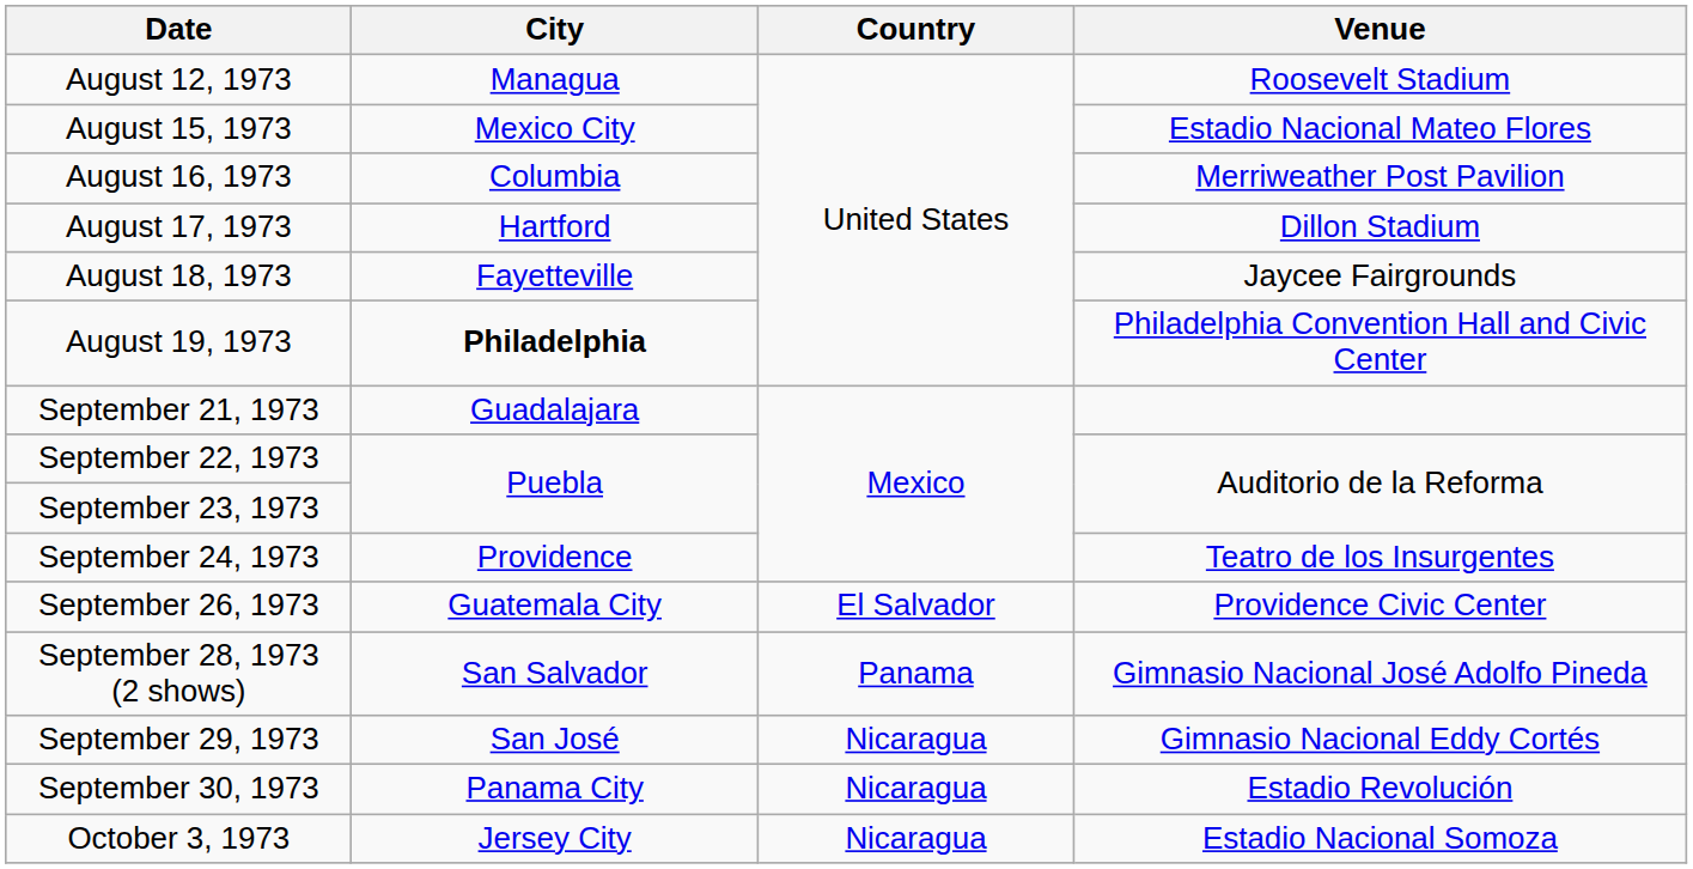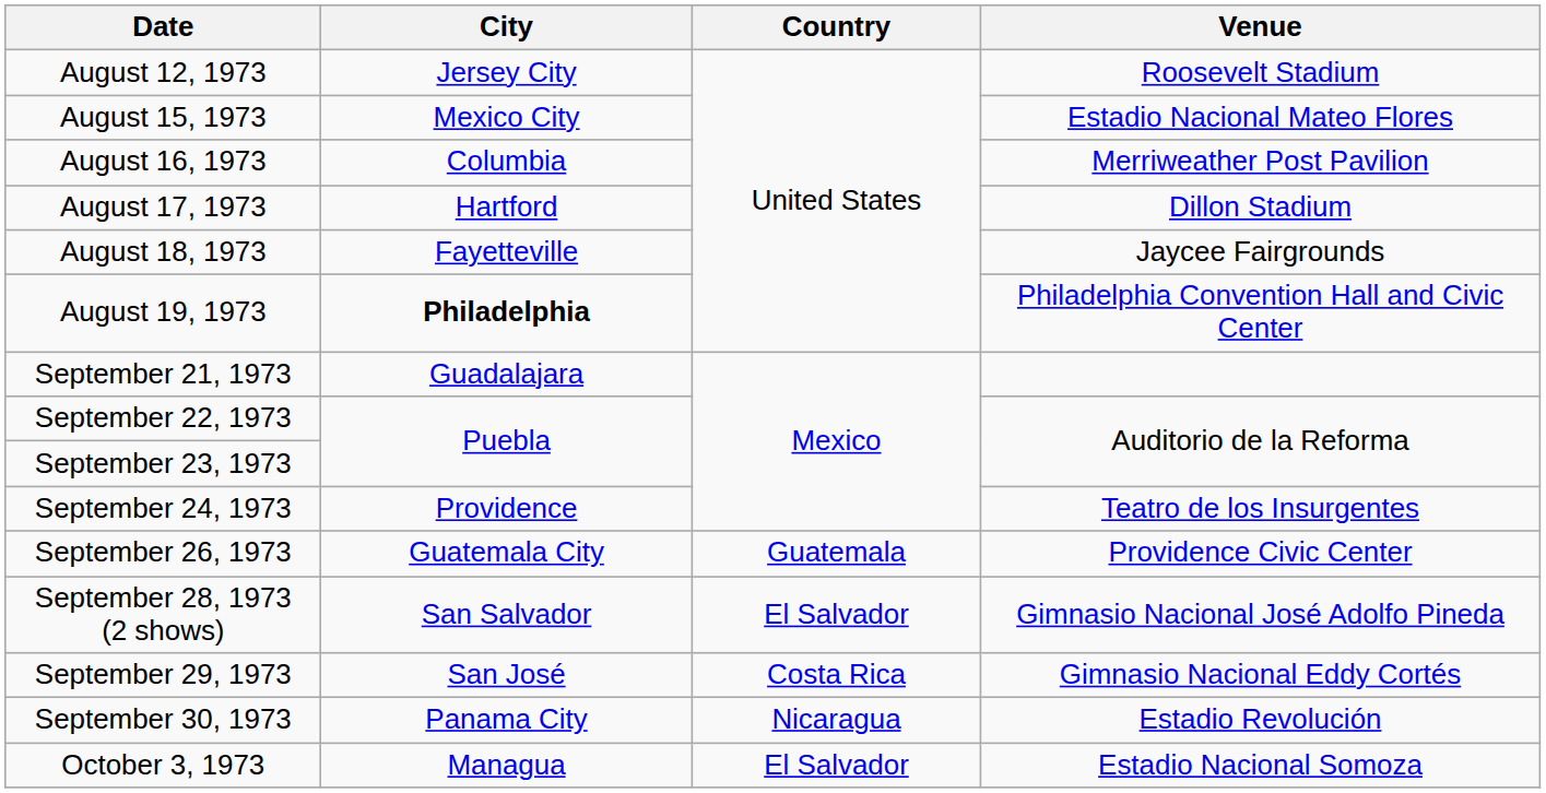 <table class="wikitable sortable plainrowheaders" style="text-align:center;">
 <tr>
 <th scope="col" style="width:11em;">Date</th>
 <th scope="col" style="width:13em;">City</th>
 <th scope="col" style="width:10em;">Country</th>
 <th scope="col" style="width:20em;">Venue</th>
 </tr>
 <tr>
 <td>August 12, 1973</td>
-<td><a href='#'>Managua</a></td>
+<td><a href='#'>Jersey City</a></td>
 <td rowspan="6">United States</td>
 <td><a href='#'>Roosevelt Stadium</a></td>
 </tr>
 <tr>
 <td>August 15, 1973</td>
 <td><a href='#'>Mexico City</a></td>
 <td><a href='#'>Estadio Nacional Mateo Flores</a></td>
 </tr>
 <tr>
 <td>August 16, 1973</td>
 <td><a href='#'>Columbia</a></td>
 <td><a href='#'>Merriweather Post Pavilion</a></td>
 </tr>
 <tr>
 <td>August 17, 1973</td>
 <td><a href='#'>Hartford</a></td>
 <td><a href='#'>Dillon Stadium</a></td>
 </tr>
 <tr>
 <td>August 18, 1973</td>
 <td><a href='#'>Fayetteville</a></td>
 <td>Jaycee Fairgrounds</td>
 </tr>
 <tr>
 <td>August 19, 1973</td>
 <td><strong>Philadelphia</strong></td>
 <td><a href='#'>Philadelphia Convention Hall and Civic Center</a></td>
 </tr>
 <tr>
 <td>September 21, 1973</td>
 <td><a href='#'>Guadalajara</a></td>
 <td rowspan="4"><a href='#'>Mexico</a></td>
 <td></td>
 </tr>
 <tr>
 <td>September 22, 1973</td>
 <td rowspan="2"><a href='#'>Puebla</a></td>
 <td rowspan="2">Auditorio de la Reforma</td>
 </tr>
 <tr>
 <td>September 23, 1973</td>
 </tr>
 <tr>
 <td>September 24, 1973</td>
 <td><a href='#'>Providence</a></td>
 <td><a href='#'>Teatro de los Insurgentes</a></td>
 </tr>
 <tr>
 <td>September 26, 1973</td>
 <td><a href='#'>Guatemala City</a></td>
-<td><a href='#'>El Salvador</a></td>
+<td><a href='#'>Guatemala</a></td>
 <td><a href='#'>Providence Civic Center</a></td>
 </tr>
 <tr>
 <td>September 28, 1973<br>(2 shows)</td>
 <td><a href='#'>San Salvador</a></td>
-<td><a href='#'>Panama</a></td>
+<td><a href='#'>El Salvador</a></td>
 <td><a href='#'>Gimnasio Nacional José Adolfo Pineda</a></td>
 </tr>
 <tr>
 <td>September 29, 1973</td>
 <td><a href='#'>San José</a></td>
-<td><a href='#'>Nicaragua</a></td>
+<td><a href='#'>Costa Rica</a></td>
 <td><a href='#'>Gimnasio Nacional Eddy Cortés</a></td>
 </tr>
 <tr>
 <td>September 30, 1973</td>
 <td><a href='#'>Panama City</a></td>
 <td><a href='#'>Nicaragua</a></td>
 <td><a href='#'>Estadio Revolución</a></td>
 </tr>
 <tr>
 <td>October 3, 1973</td>
-<td><a href='#'>Jersey City</a></td>
-<td><a href='#'>Nicaragua</a></td>
+<td><a href='#'>Managua</a></td>
+<td><a href='#'>El Salvador</a></td>
 <td><a href='#'>Estadio Nacional Somoza</a></td>
 </tr>
 </table>
